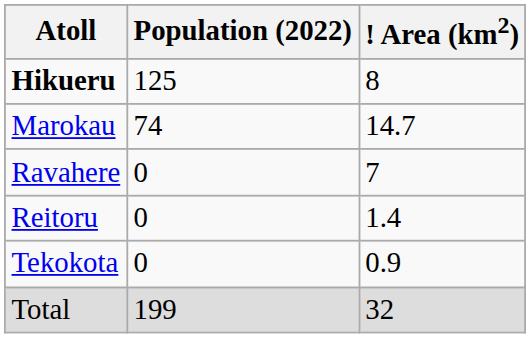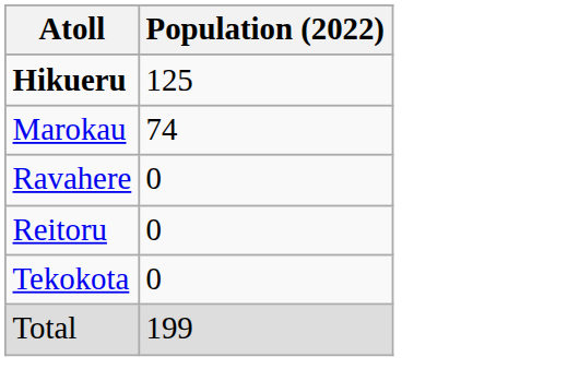 <table class="wikitable sortable" border="1" align=center>
 <tr>
 <th>Atoll</th>
 <th>Population (2022)</th>
-<th>! Area (km<sup>2</sup>)</th>
 </tr>
 <tr>
 <td><strong>Hikueru</strong></td>
 <td>125</td>
-<td>8</td>
 </tr>
 <tr>
 <td><a href='#'>Marokau</a></td>
 <td>74</td>
-<td>14.7</td>
 </tr>
 <tr>
 <td><a href='#'>Ravahere</a></td>
 <td>0</td>
-<td>7</td>
 </tr>
 <tr>
 <td><a href='#'>Reitoru</a></td>
 <td>0</td>
-<td>1.4</td>
 </tr>
 <tr>
 <td><a href='#'>Tekokota</a></td>
 <td>0</td>
-<td>0.9</td>
 </tr>
 <tr style="background: #DDDDDD;">
 <td>Total</td>
 <td>199</td>
-<td>32</td>
 </tr>
 </table>
